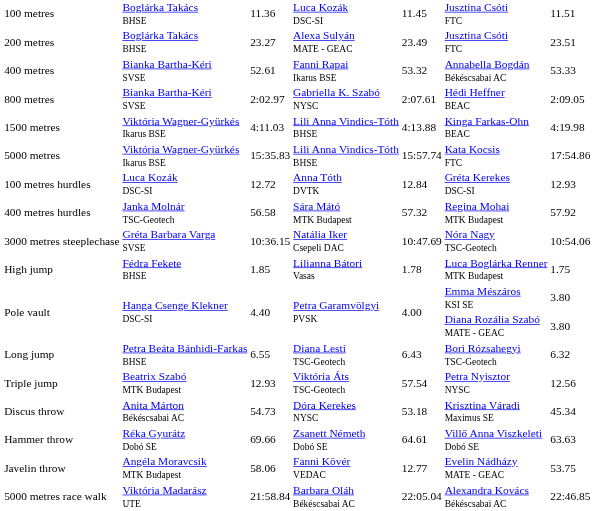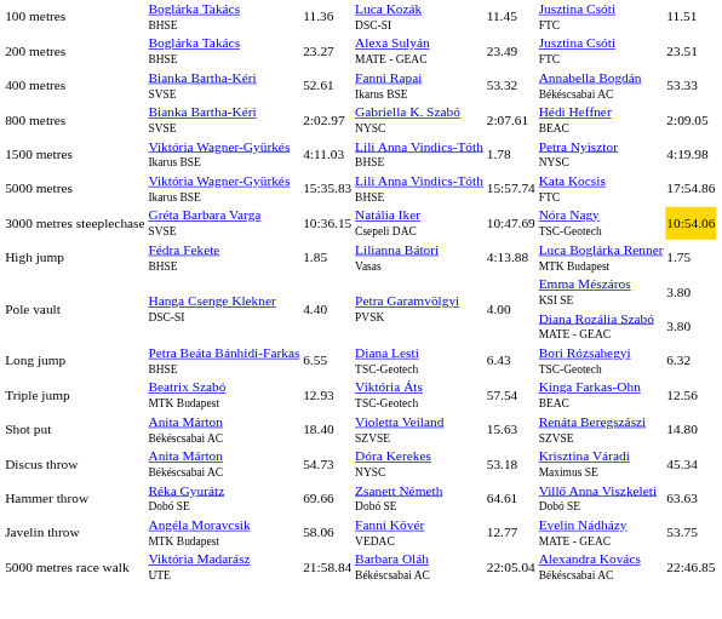 <table>
 <tr>
 <td>100 metres</td>
 <td><a href='#'>Boglárka Takács</a><br><small>BHSE</small></td>
 <td>11.36</td>
 <td><a href='#'>Luca Kozák</a><br><small>DSC-SI</small></td>
 <td>11.45 </td>
 <td><a href='#'>Jusztina Csóti</a><br><small>FTC</small></td>
 <td>11.51</td>
 </tr>
 <tr>
 <td>200 metres</td>
 <td><a href='#'>Boglárka Takács</a><br><small>BHSE</small></td>
 <td>23.27</td>
 <td><a href='#'>Alexa Sulyán</a><br><small>MATE - GEAC</small></td>
 <td>23.49 </td>
 <td><a href='#'>Jusztina Csóti</a><br><small>FTC</small></td>
 <td>23.51 </td>
 </tr>
 <tr>
 <td>400 metres</td>
 <td><a href='#'>Bianka Bartha-Kéri</a><br><small>SVSE</small></td>
 <td>52.61 </td>
 <td><a href='#'>Fanni Rapai</a><br><small>Ikarus BSE</small></td>
 <td>53.32 </td>
 <td><a href='#'>Annabella Bogdán</a><br><small>Békéscsabai AC</small></td>
 <td>53.33 </td>
 </tr>
 <tr>
 <td>800 metres</td>
 <td><a href='#'>Bianka Bartha-Kéri</a><br><small>SVSE</small></td>
 <td>2:02.97</td>
 <td><a href='#'>Gabriella K. Szabó</a><br><small>NYSC</small></td>
 <td>2:07.61 </td>
 <td><a href='#'>Hédi Heffner</a><br><small>BEAC</small></td>
 <td>2:09.05 </td>
 </tr>
 <tr>
 <td>1500 metres</td>
 <td><a href='#'>Viktória Wagner-Gyürkés</a><br><small>Ikarus BSE</small></td>
 <td>4:11.03 </td>
 <td><a href='#'>Lili Anna Vindics-Tóth</a><br><small>BHSE</small></td>
-<td>4:13.88</td>
-<td><a href='#'>Kinga Farkas-Ohn</a><br><small>BEAC</small></td>
+<td>1.78</td>
+<td><a href='#'>Petra Nyisztor</a><br><small>NYSC</small></td>
 <td>4:19.98 </td>
 </tr>
 <tr>
 <td>5000 metres</td>
 <td><a href='#'>Viktória Wagner-Gyürkés</a><br><small>Ikarus BSE</small></td>
 <td>15:35.83</td>
 <td><a href='#'>Lili Anna Vindics-Tóth</a><br><small>BHSE</small></td>
 <td>15:57.74</td>
 <td><a href='#'>Kata Kocsis</a><br><small>FTC</small></td>
 <td>17:54.86 </td>
 </tr>
 <tr>
-<td>100 metres hurdles</td>
-<td><a href='#'>Luca Kozák</a><br><small>DSC-SI</small></td>
-<td>12.72 </td>
-<td><a href='#'>Anna Tóth</a><br><small>DVTK</small></td>
-<td>12.84 </td>
-<td><a href='#'>Gréta Kerekes</a><br><small>DSC-SI</small></td>
-<td>12.93 </td>
-</tr>
-<tr>
-<td>400 metres hurdles</td>
-<td><a href='#'>Janka Molnár</a><br><small>TSC-Geotech</small></td>
-<td>56.58</td>
-<td><a href='#'>Sára Mátó</a><br><small>MTK Budapest</small></td>
-<td>57.32</td>
-<td><a href='#'>Regina Mohai</a><br><small>MTK Budapest</small></td>
-<td>57.92 </td>
-</tr>
-<tr>
 <td>3000 metres steeplechase</td>
 <td><a href='#'>Gréta Barbara Varga</a><br><small>SVSE</small></td>
 <td>10:36.15 </td>
 <td><a href='#'>Natália Iker</a><br><small>Csepeli DAC</small></td>
 <td>10:47.69 </td>
 <td><a href='#'>Nóra Nagy</a><br><small>TSC-Geotech</small></td>
-<td>10:54.06 </td>
+<td style="background: gold;">10:54.06 </td>
 </tr>
 <tr>
 <td>High jump</td>
 <td><a href='#'>Fédra Fekete</a><br><small>BHSE</small></td>
 <td>1.85 </td>
 <td><a href='#'>Lilianna Bátori</a><br><small>Vasas</small></td>
-<td>1.78</td>
+<td>4:13.88</td>
 <td><a href='#'>Luca Boglárka Renner</a><br><small>MTK Budapest</small></td>
 <td>1.75 </td>
 </tr>
 <tr>
 <td rowspan=2>Pole vault</td>
 <td rowspan=2><a href='#'>Hanga Csenge Klekner</a><br><small>DSC-SI</small></td>
 <td rowspan=2>4.40</td>
 <td rowspan=2><a href='#'>Petra Garamvölgyi</a><br><small>PVSK</small></td>
 <td rowspan=2>4.00</td>
 <td><a href='#'>Emma Mészáros</a><br><small>KSI SE</small></td>
 <td>3.80 </td>
 </tr>
 <tr>
 <td><a href='#'>Diana Rozália Szabó</a><br><small>MATE - GEAC</small></td>
 <td>3.80 </td>
 </tr>
 <tr>
 <td>Long jump</td>
 <td><a href='#'>Petra Beáta Bánhidi-Farkas</a><br><small>BHSE</small></td>
 <td>6.55</td>
 <td><a href='#'>Diana Lesti</a><br><small>TSC-Geotech</small></td>
 <td>6.43</td>
 <td><a href='#'>Bori Rózsahegyi</a><br><small>TSC-Geotech</small></td>
 <td>6.32 </td>
 </tr>
 <tr>
 <td>Triple jump</td>
 <td><a href='#'>Beatrix Szabó</a><br><small>MTK Budapest</small></td>
 <td>12.93</td>
 <td><a href='#'>Viktória Áts</a><br><small>TSC-Geotech</small></td>
 <td>57.54</td>
-<td><a href='#'>Petra Nyisztor</a><br><small>NYSC</small></td>
+<td><a href='#'>Kinga Farkas-Ohn</a><br><small>BEAC</small></td>
 <td>12.56</td>
+</tr>
+<tr>
+<td>Shot put</td>
+<td><a href='#'>Anita Márton</a><br><small>Békéscsabai AC</small></td>
+<td>18.40 </td>
+<td><a href='#'>Violetta Veiland</a><br><small>SZVSE</small></td>
+<td>15.63</td>
+<td><a href='#'>Renáta Beregszászi</a><br><small>SZVSE</small></td>
+<td>14.80 </td>
 </tr>
 <tr>
 <td>Discus throw</td>
 <td><a href='#'>Anita Márton</a><br><small>Békéscsabai AC</small></td>
 <td>54.73 </td>
 <td><a href='#'>Dóra Kerekes</a><br><small>NYSC</small></td>
 <td>53.18</td>
 <td><a href='#'>Krisztina Váradi</a><br><small>Maximus SE</small></td>
 <td>45.34</td>
 </tr>
 <tr>
 <td>Hammer throw</td>
 <td><a href='#'>Réka Gyurátz</a><br><small>Dobó SE</small></td>
 <td>69.66 </td>
 <td><a href='#'>Zsanett Németh</a><br><small>Dobó SE</small></td>
 <td>64.61 </td>
 <td><a href='#'>Villő Anna Viszkeleti</a><br><small>Dobó SE</small></td>
 <td>63.63</td>
 </tr>
 <tr>
 <td>Javelin throw</td>
 <td><a href='#'>Angéla Moravcsik</a><br><small>MTK Budapest</small></td>
 <td>58.06</td>
 <td><a href='#'>Fanni Kövér</a><br><small>VEDAC</small></td>
 <td>12.77</td>
 <td><a href='#'>Evelin Nádházy</a><br><small>MATE - GEAC</small></td>
 <td>53.75</td>
 </tr>
 <tr>
 <td>5000 metres race walk</td>
 <td><a href='#'>Viktória Madarász</a><br><small>UTE</small></td>
 <td>21:58.84 </td>
 <td><a href='#'>Barbara Oláh</a><br><small>Békéscsabai AC</small></td>
 <td>22:05.04 </td>
 <td><a href='#'>Alexandra Kovács</a><br><small>Békéscsabai AC</small></td>
 <td>22:46.85</td>
 </tr>
 <tr>
 </tr>
 </table>
